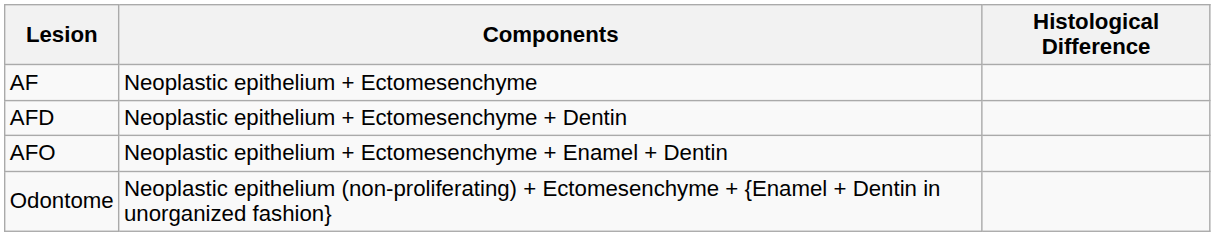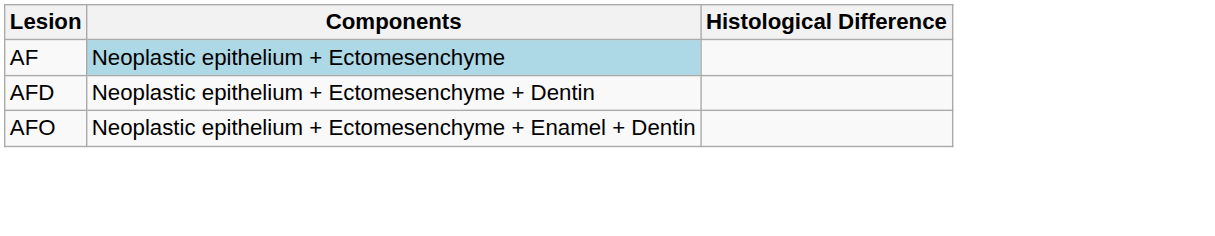 <table class="wikitable">
 <tr>
 <th>Lesion</th>
 <th>Components</th>
 <th>Histological Difference</th>
 </tr>
 <tr>
 <td>AF</td>
-<td>Neoplastic epithelium + Ectomesenchyme</td>
+<td style="background: lightblue;">Neoplastic epithelium + Ectomesenchyme</td>
 <td></td>
 </tr>
 <tr>
 <td>AFD</td>
 <td>Neoplastic epithelium + Ectomesenchyme + Dentin</td>
 <td></td>
 </tr>
 <tr>
 <td>AFO</td>
 <td>Neoplastic epithelium + Ectomesenchyme + Enamel + Dentin</td>
 <td></td>
 </tr>
-<tr>
-<td>Odontome</td>
-<td>Neoplastic epithelium (non-proliferating) + Ectomesenchyme + {Enamel + Dentin in unorganized fashion}</td>
-<td></td>
-</tr>
 </table>
